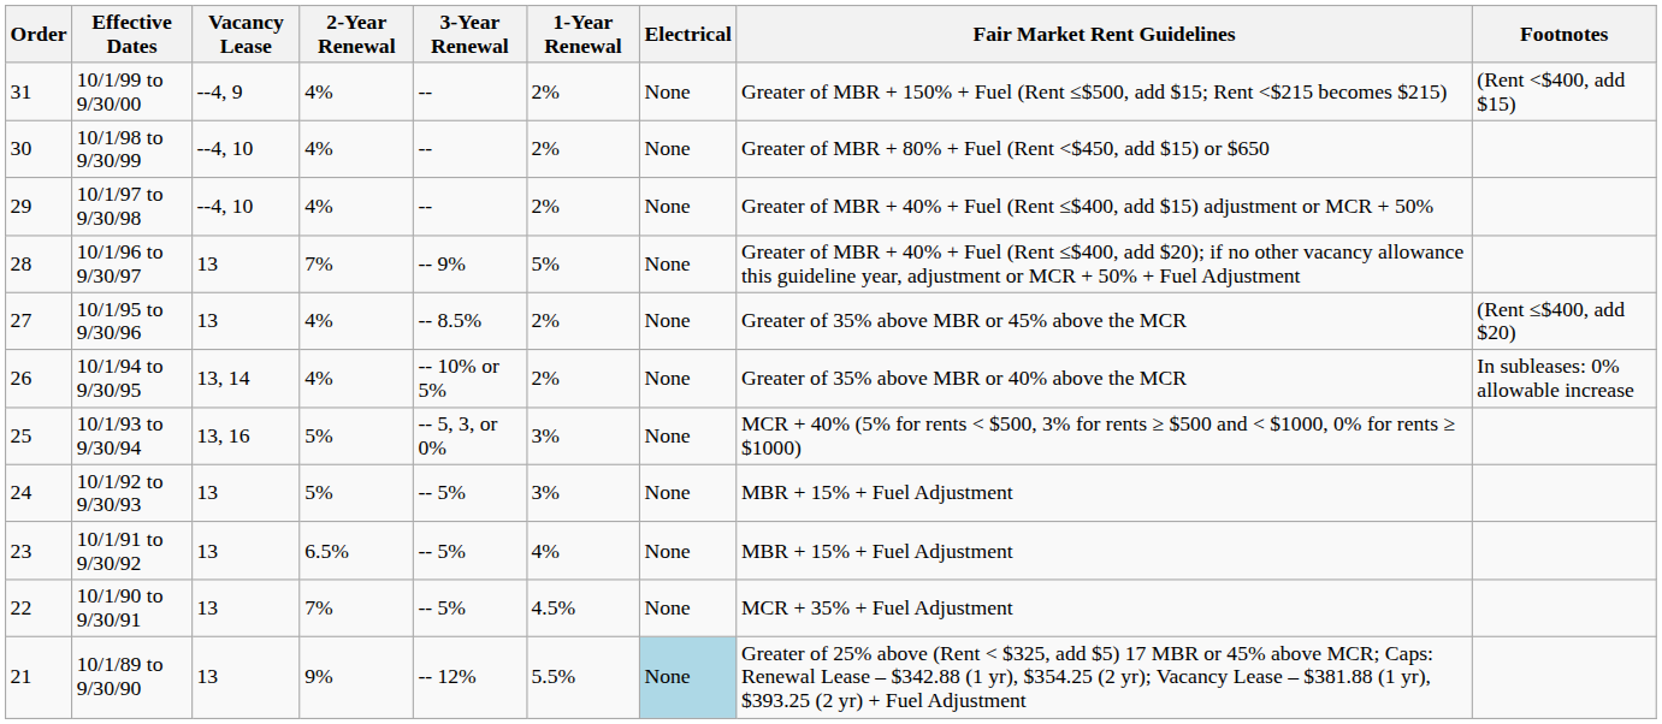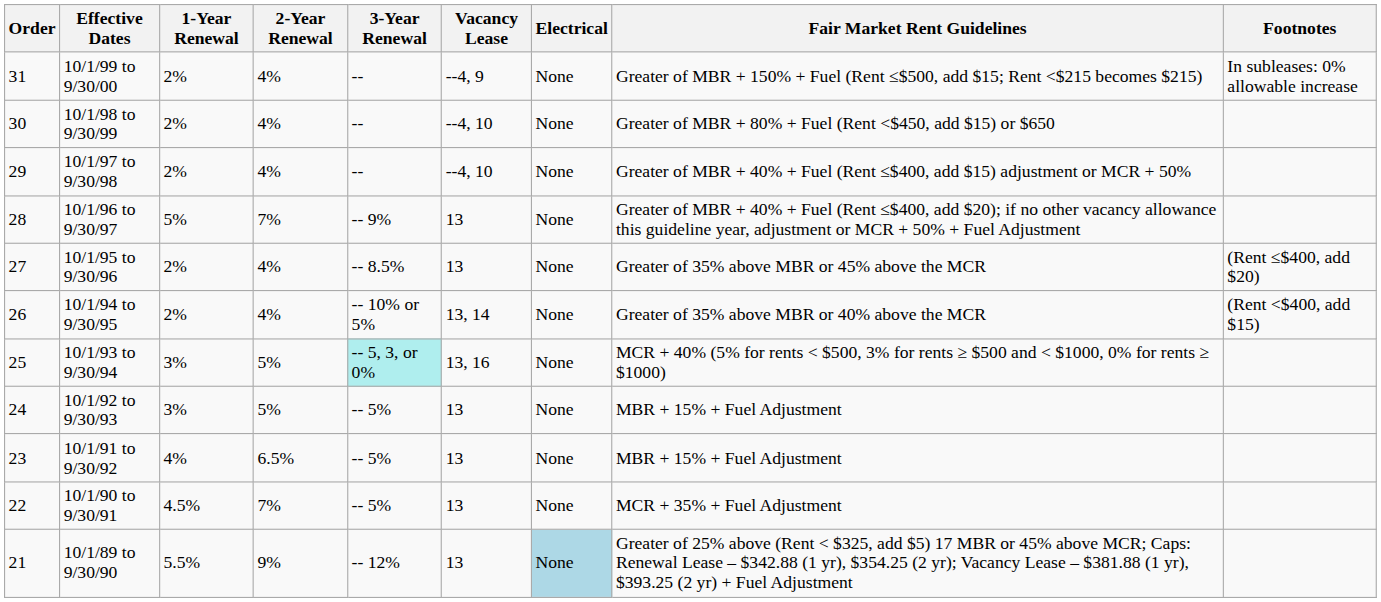 <table class="wikitable">
 <tr>
 <th>Order</th>
 <th>Effective Dates</th>
-<th>Vacancy Lease</th>
+<th>1‑Year Renewal</th>
 <th>2‑Year Renewal</th>
 <th>3‑Year Renewal</th>
-<th>1‑Year Renewal</th>
+<th>Vacancy Lease</th>
 <th>Electrical</th>
 <th>Fair Market Rent Guidelines</th>
 <th>Footnotes</th>
 </tr>
 <tr>
 <td>31</td>
 <td>10/1/99 to 9/30/00</td>
-<td>--4, 9</td>
+<td>2%</td>
 <td>4%</td>
 <td>--</td>
-<td>2%</td>
+<td>--4, 9</td>
 <td>None</td>
 <td>Greater of MBR + 150% + Fuel (Rent ≤$500, add $15; Rent <$215 becomes $215)</td>
-<td>(Rent <$400, add $15)</td>
+<td>In subleases: 0% allowable increase</td>
 </tr>
 <tr>
 <td>30</td>
 <td>10/1/98 to 9/30/99</td>
-<td>--4, 10</td>
+<td>2%</td>
 <td>4%</td>
 <td>--</td>
-<td>2%</td>
+<td>--4, 10</td>
 <td>None</td>
 <td>Greater of MBR + 80% + Fuel (Rent <$450, add $15) or $650</td>
 <td></td>
 </tr>
 <tr>
 <td>29</td>
 <td>10/1/97 to 9/30/98</td>
-<td>--4, 10</td>
+<td>2%</td>
 <td>4%</td>
 <td>--</td>
-<td>2%</td>
+<td>--4, 10</td>
 <td>None</td>
 <td>Greater of MBR + 40% + Fuel (Rent ≤$400, add $15) adjustment or MCR + 50%</td>
 <td></td>
 </tr>
 <tr>
 <td>28</td>
 <td>10/1/96 to 9/30/97</td>
-<td>13</td>
+<td>5%</td>
 <td>7%</td>
 <td>-- 9%</td>
-<td>5%</td>
+<td>13</td>
 <td>None</td>
 <td>Greater of MBR + 40% + Fuel (Rent ≤$400, add $20); if no other vacancy allowance this guideline year, adjustment or MCR + 50% + Fuel Adjustment</td>
 <td></td>
 </tr>
 <tr>
 <td>27</td>
 <td>10/1/95 to 9/30/96</td>
-<td>13</td>
+<td>2%</td>
 <td>4%</td>
 <td>-- 8.5%</td>
-<td>2%</td>
+<td>13</td>
 <td>None</td>
 <td>Greater of 35% above MBR or 45% above the MCR</td>
 <td>(Rent ≤$400, add $20)</td>
 </tr>
 <tr>
 <td>26</td>
 <td>10/1/94 to 9/30/95</td>
-<td>13, 14</td>
+<td>2%</td>
 <td>4%</td>
 <td>-- 10% or 5%</td>
-<td>2%</td>
+<td>13, 14</td>
 <td>None</td>
 <td>Greater of 35% above MBR or 40% above the MCR</td>
-<td>In subleases: 0% allowable increase</td>
+<td>(Rent <$400, add $15)</td>
 </tr>
 <tr>
 <td>25</td>
 <td>10/1/93 to 9/30/94</td>
+<td>3%</td>
+<td>5%</td>
+<td style="background: paleturquoise;">-- 5, 3, or 0%</td>
 <td>13, 16</td>
-<td>5%</td>
-<td>-- 5, 3, or 0%</td>
-<td>3%</td>
 <td>None</td>
 <td>MCR + 40% (5% for rents < $500, 3% for rents ≥ $500 and < $1000, 0% for rents ≥ $1000)</td>
 <td></td>
 </tr>
 <tr>
 <td>24</td>
 <td>10/1/92 to 9/30/93</td>
-<td>13</td>
+<td>3%</td>
 <td>5%</td>
 <td>-- 5%</td>
-<td>3%</td>
+<td>13</td>
 <td>None</td>
 <td>MBR + 15% + Fuel Adjustment</td>
 <td></td>
 </tr>
 <tr>
 <td>23</td>
 <td>10/1/91 to 9/30/92</td>
-<td>13</td>
+<td>4%</td>
 <td>6.5%</td>
 <td>-- 5%</td>
-<td>4%</td>
+<td>13</td>
 <td>None</td>
 <td>MBR + 15% + Fuel Adjustment</td>
 <td></td>
 </tr>
 <tr>
 <td>22</td>
 <td>10/1/90 to 9/30/91</td>
-<td>13</td>
+<td>4.5%</td>
 <td>7%</td>
 <td>-- 5%</td>
-<td>4.5%</td>
+<td>13</td>
 <td>None</td>
 <td>MCR + 35% + Fuel Adjustment</td>
 <td></td>
 </tr>
 <tr>
 <td>21</td>
 <td>10/1/89 to 9/30/90</td>
-<td>13</td>
+<td>5.5%</td>
 <td>9%</td>
 <td>-- 12%</td>
-<td>5.5%</td>
+<td>13</td>
 <td style="background: lightblue;">None</td>
 <td>Greater of 25% above (Rent < $325, add $5) 17 MBR or 45% above MCR; Caps: Renewal Lease – $342.88 (1 yr), $354.25 (2 yr); Vacancy Lease – $381.88 (1 yr), $393.25 (2 yr) + Fuel Adjustment</td>
 <td></td>
 </tr>
 </table>
